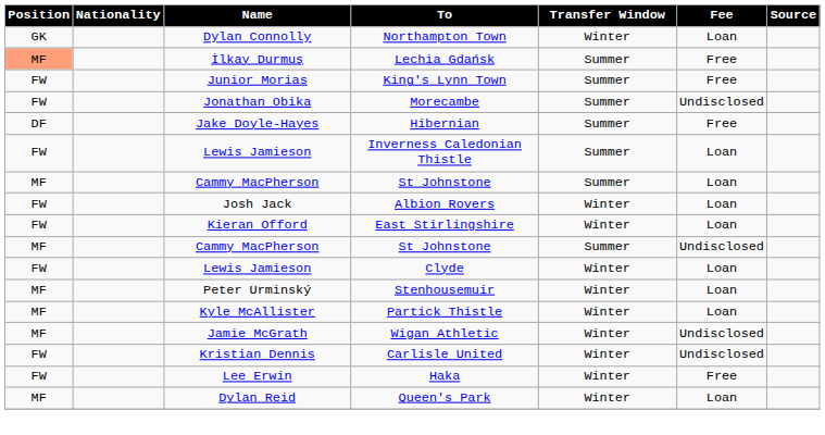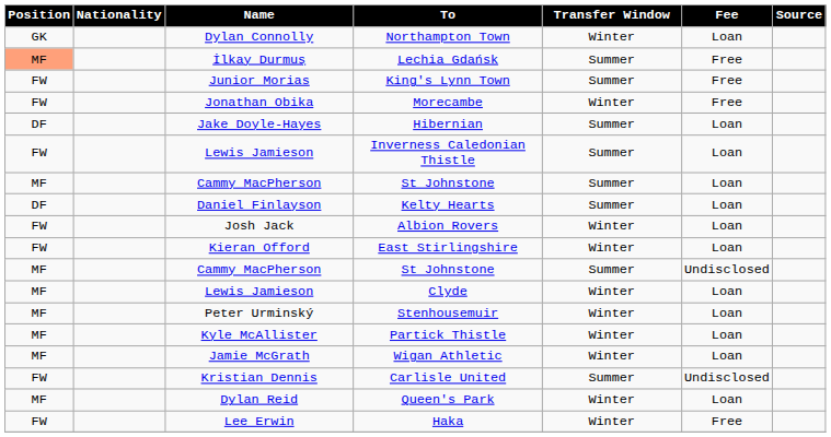 <table class="wikitable"  style="text-align:center; font-size:90%; ">
 <tr>
 <th style="background:#000000; color:white; width:50px;">Position</th>
 <th style="background:#000000; color:white; width:50px;">Nationality</th>
 <th style="background:#000000; color:white; width:165px;">Name</th>
 <th style="background:#000000; color:white; width:165px;">To</th>
 <th style="background:#000000; color:white; width:120px;">Transfer Window</th>
 <th style="background:#000000; color:white; width:70px;">Fee</th>
 <th style="background:#000000; color:white; width:25px;">Source</th>
 </tr>
 <tr>
 <td>GK</td>
 <td></td>
 <td><a href='#'>Dylan Connolly</a></td>
 <td><a href='#'>Northampton Town</a></td>
 <td>Winter</td>
 <td>Loan</td>
 <td></td>
 </tr>
 <tr>
 <td style="background: lightsalmon;">MF</td>
 <td></td>
 <td><a href='#'>İlkay Durmuş</a></td>
 <td><a href='#'>Lechia Gdańsk</a></td>
 <td>Summer</td>
 <td>Free</td>
 <td></td>
 </tr>
 <tr>
 <td>FW</td>
 <td></td>
 <td><a href='#'>Junior Morias</a></td>
 <td><a href='#'>King's Lynn Town</a></td>
 <td>Summer</td>
 <td>Free</td>
 <td></td>
 </tr>
 <tr>
 <td>FW</td>
 <td></td>
 <td><a href='#'>Jonathan Obika</a></td>
 <td><a href='#'>Morecambe</a></td>
-<td>Summer</td>
-<td>Undisclosed</td>
+<td>Winter</td>
+<td>Free</td>
 <td></td>
 </tr>
 <tr>
 <td>DF</td>
 <td></td>
 <td><a href='#'>Jake Doyle-Hayes</a></td>
 <td><a href='#'>Hibernian</a></td>
 <td>Summer</td>
-<td>Free</td>
+<td>Loan</td>
 <td></td>
 </tr>
 <tr>
 <td>FW</td>
 <td></td>
 <td><a href='#'>Lewis Jamieson</a></td>
 <td><a href='#'>Inverness Caledonian Thistle</a></td>
 <td>Summer</td>
 <td>Loan</td>
 <td></td>
 </tr>
 <tr>
 <td>MF</td>
 <td></td>
 <td><a href='#'>Cammy MacPherson</a></td>
 <td><a href='#'>St Johnstone</a></td>
+<td>Summer</td>
+<td>Loan</td>
+<td></td>
+</tr>
+<tr>
+<td>DF</td>
+<td></td>
+<td><a href='#'>Daniel Finlayson</a></td>
+<td><a href='#'>Kelty Hearts</a></td>
 <td>Summer</td>
 <td>Loan</td>
 <td></td>
 </tr>
 <tr>
 <td>FW</td>
 <td></td>
 <td>Josh Jack</td>
 <td><a href='#'>Albion Rovers</a></td>
 <td>Winter</td>
 <td>Loan</td>
 <td></td>
 </tr>
 <tr>
 <td>FW</td>
 <td></td>
 <td><a href='#'>Kieran Offord</a></td>
 <td><a href='#'>East Stirlingshire</a></td>
 <td>Winter</td>
 <td>Loan</td>
 <td></td>
 </tr>
 <tr>
 <td>MF</td>
 <td></td>
 <td><a href='#'>Cammy MacPherson</a></td>
 <td><a href='#'>St Johnstone</a></td>
 <td>Summer</td>
 <td>Undisclosed</td>
 <td></td>
 </tr>
 <tr>
-<td>FW</td>
+<td>MF</td>
 <td></td>
 <td><a href='#'>Lewis Jamieson</a></td>
 <td><a href='#'>Clyde</a></td>
 <td>Winter</td>
 <td>Loan</td>
 <td></td>
 </tr>
 <tr>
 <td>MF</td>
 <td></td>
 <td>Peter Urminský</td>
 <td><a href='#'>Stenhousemuir</a></td>
 <td>Winter</td>
 <td>Loan</td>
 <td></td>
 </tr>
 <tr>
 <td>MF</td>
 <td></td>
 <td><a href='#'>Kyle McAllister</a></td>
 <td><a href='#'>Partick Thistle</a></td>
 <td>Winter</td>
 <td>Loan</td>
 <td></td>
 </tr>
 <tr>
 <td>MF</td>
 <td></td>
 <td><a href='#'>Jamie McGrath</a></td>
 <td><a href='#'>Wigan Athletic</a></td>
 <td>Winter</td>
-<td>Undisclosed</td>
+<td>Loan</td>
 <td></td>
 </tr>
 <tr>
 <td>FW</td>
 <td></td>
 <td><a href='#'>Kristian Dennis</a></td>
 <td><a href='#'>Carlisle United</a></td>
+<td>Summer</td>
+<td>Undisclosed</td>
+<td></td>
+</tr>
+<tr>
+<td>MF</td>
+<td></td>
+<td><a href='#'>Dylan Reid</a></td>
+<td><a href='#'>Queen's Park</a></td>
 <td>Winter</td>
-<td>Undisclosed</td>
+<td>Loan</td>
 <td></td>
 </tr>
 <tr>
 <td>FW</td>
 <td></td>
 <td><a href='#'>Lee Erwin</a></td>
 <td><a href='#'>Haka</a></td>
 <td>Winter</td>
 <td>Free</td>
 <td></td>
 </tr>
 <tr>
-<td>MF</td>
-<td></td>
-<td><a href='#'>Dylan Reid</a></td>
-<td><a href='#'>Queen's Park</a></td>
-<td>Winter</td>
-<td>Loan</td>
-<td></td>
-</tr>
-<tr>
 </tr>
 </table>
